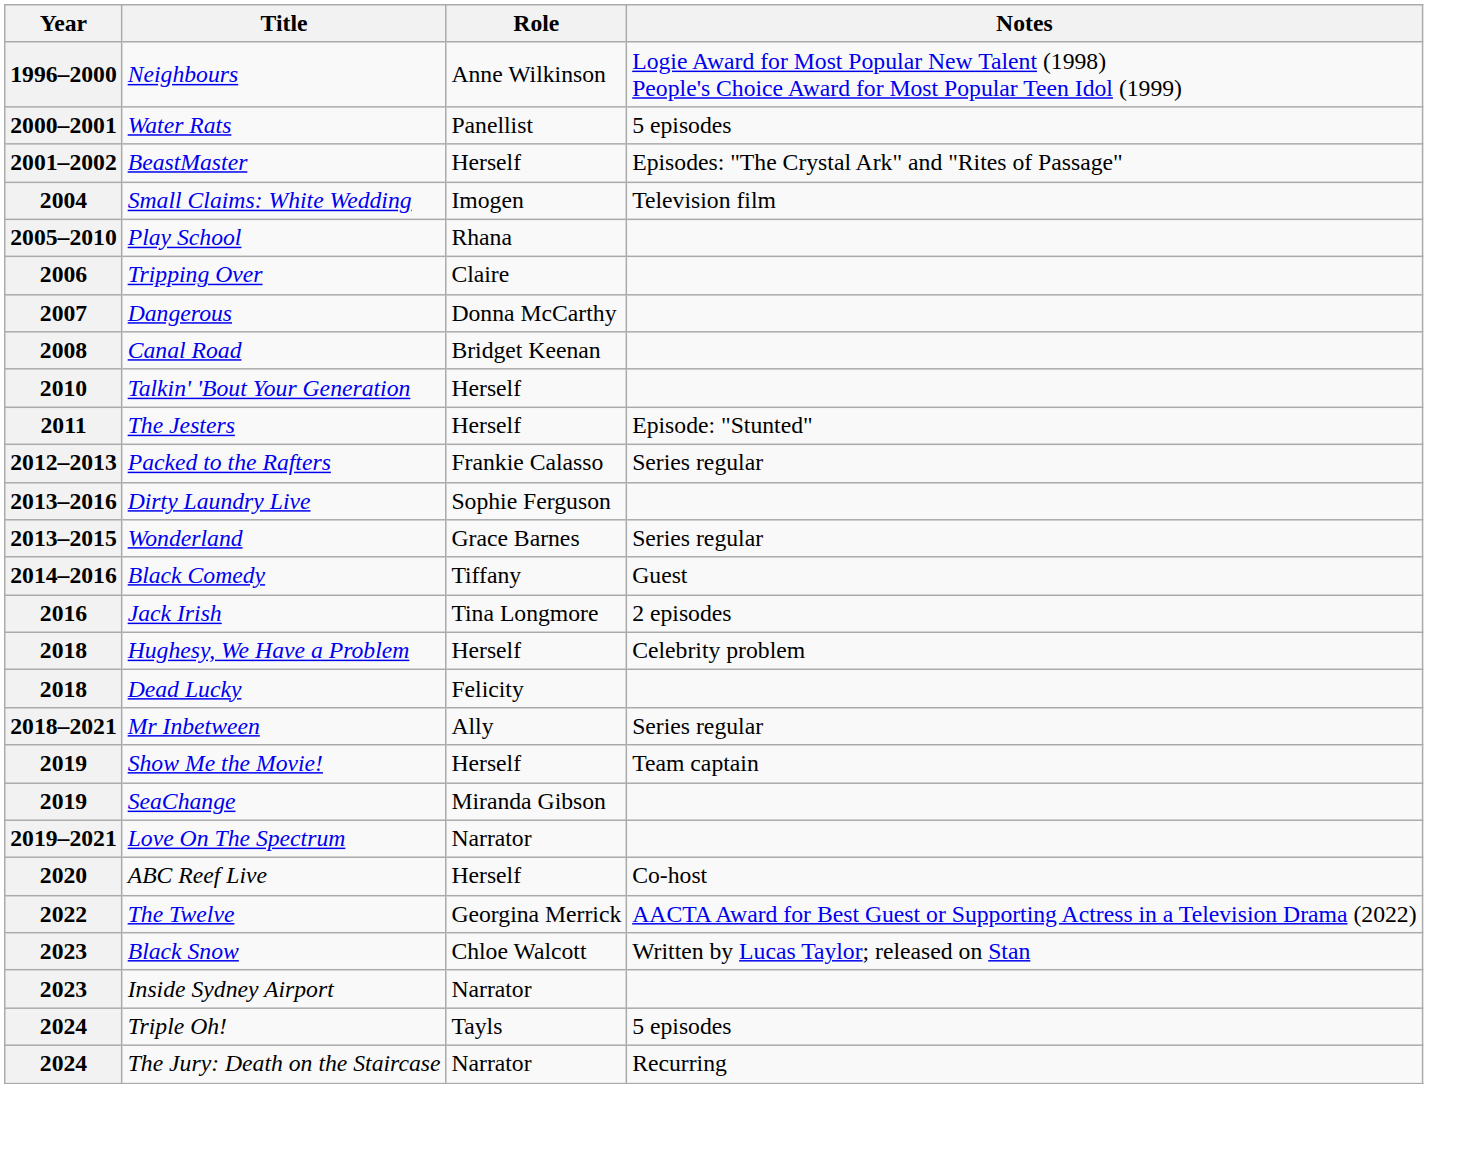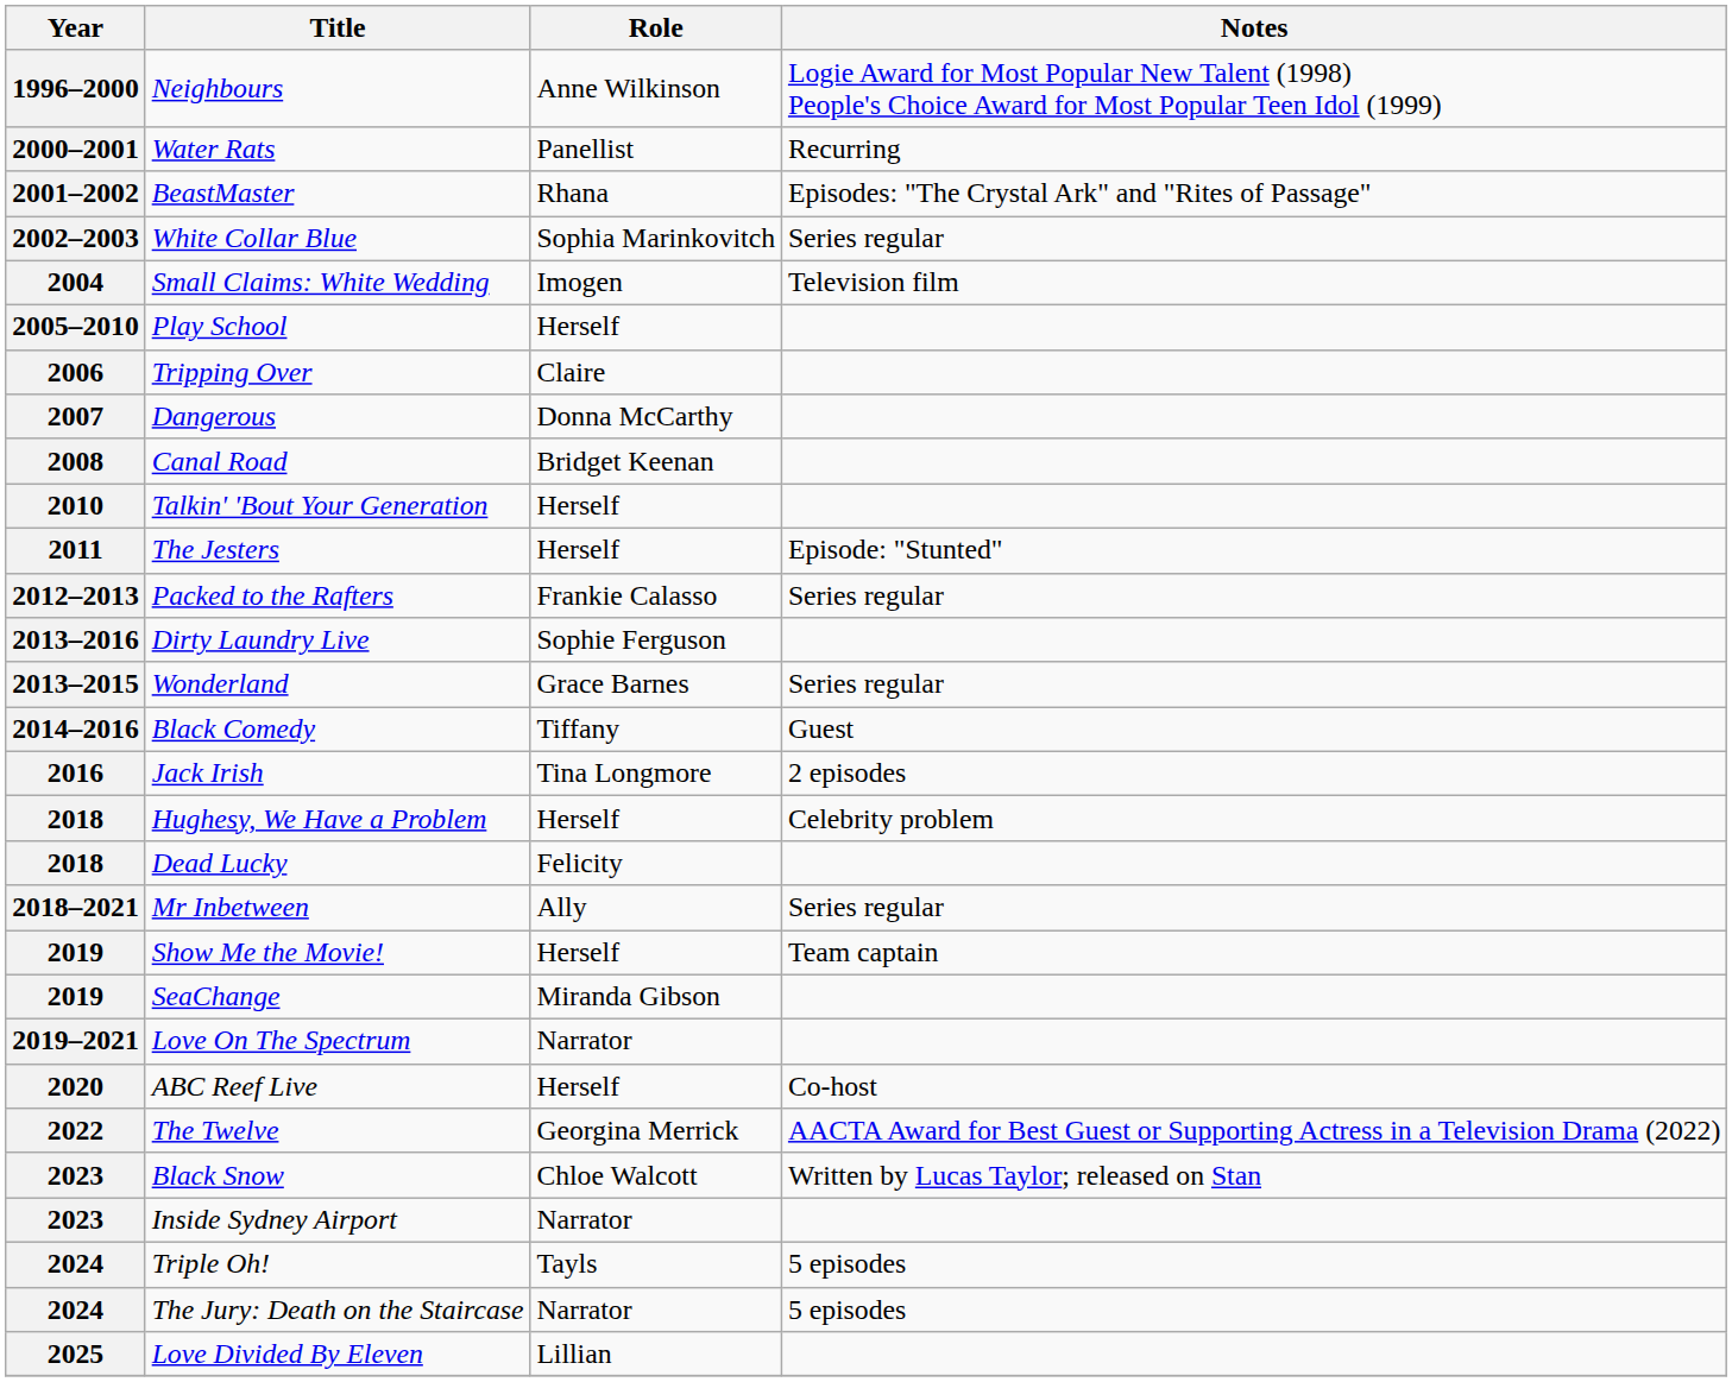 <table class="wikitable sortable plainrowheaders">
 <tr>
 <th scope="col">Year</th>
 <th scope="col">Title</th>
 <th scope="col">Role</th>
 <th scope="col" class="unsortable">Notes</th>
 </tr>
 <tr>
 <th scope="row">1996–2000</th>
 <td><em><a href='#'>Neighbours</a></em></td>
 <td>Anne Wilkinson</td>
 <td><a href='#'>Logie Award for Most Popular New Talent</a> (1998)<br><a href='#'>People's Choice Award for Most Popular Teen Idol</a> (1999)</td>
 </tr>
 <tr>
 <th scope="row">2000–2001</th>
 <td><em><a href='#'>Water Rats</a></em></td>
 <td>Panellist</td>
-<td>5 episodes</td>
+<td>Recurring</td>
 </tr>
 <tr>
 <th scope="row">2001–2002</th>
 <td><em><a href='#'>BeastMaster</a></em></td>
-<td>Herself</td>
+<td>Rhana</td>
 <td>Episodes: "The Crystal Ark" and "Rites of Passage"</td>
+</tr>
+<tr>
+<th scope="row">2002–2003</th>
+<td><em><a href='#'>White Collar Blue</a></em></td>
+<td>Sophia Marinkovitch</td>
+<td>Series regular</td>
 </tr>
 <tr>
 <th scope="row">2004</th>
 <td><em><a href='#'>Small Claims: White Wedding</a></em></td>
 <td>Imogen</td>
 <td>Television film</td>
 </tr>
 <tr>
 <th scope="row">2005–2010</th>
 <td><em><a href='#'>Play School</a></em></td>
-<td>Rhana</td>
+<td>Herself</td>
 <td></td>
 </tr>
 <tr>
 <th scope="row">2006</th>
 <td><em><a href='#'>Tripping Over</a></em></td>
 <td>Claire</td>
 <td></td>
 </tr>
 <tr>
 <th scope="row">2007</th>
 <td><em><a href='#'>Dangerous</a></em></td>
 <td>Donna McCarthy</td>
 <td></td>
 </tr>
 <tr>
 <th scope="row">2008</th>
 <td><em><a href='#'>Canal Road</a></em></td>
 <td>Bridget Keenan</td>
 <td></td>
 </tr>
 <tr>
 <th scope="row">2010</th>
 <td><em><a href='#'>Talkin' 'Bout Your Generation</a></em></td>
 <td>Herself</td>
 <td></td>
 </tr>
 <tr>
 <th scope="row">2011</th>
 <td><em><a href='#'>The Jesters</a></em></td>
 <td>Herself</td>
 <td>Episode: "Stunted"</td>
 </tr>
 <tr>
 <th scope="row">2012–2013</th>
 <td><em><a href='#'>Packed to the Rafters</a></em></td>
 <td>Frankie Calasso</td>
 <td>Series regular</td>
 </tr>
 <tr>
 <th scope="row">2013–2016</th>
 <td><em><a href='#'>Dirty Laundry Live</a></em></td>
 <td>Sophie Ferguson</td>
 <td></td>
 </tr>
 <tr>
 <th scope="row">2013–2015</th>
 <td><em><a href='#'>Wonderland</a></em></td>
 <td>Grace Barnes</td>
 <td>Series regular</td>
 </tr>
 <tr>
 <th scope="row">2014–2016</th>
 <td><em><a href='#'>Black Comedy</a></em></td>
 <td>Tiffany</td>
 <td>Guest</td>
 </tr>
 <tr>
 <th scope="row">2016</th>
 <td><em><a href='#'>Jack Irish</a></em></td>
 <td>Tina Longmore</td>
 <td>2 episodes</td>
 </tr>
 <tr>
 <th scope="row">2018</th>
 <td><em><a href='#'>Hughesy, We Have a Problem</a></em></td>
 <td>Herself</td>
 <td>Celebrity problem</td>
 </tr>
 <tr>
 <th scope="row">2018</th>
 <td><em><a href='#'>Dead Lucky</a></em></td>
 <td>Felicity</td>
 <td></td>
 </tr>
 <tr>
 <th scope="row">2018–2021</th>
 <td><em><a href='#'>Mr Inbetween</a></em></td>
 <td>Ally</td>
 <td>Series regular</td>
 </tr>
 <tr>
 <th scope="row">2019</th>
 <td><em><a href='#'>Show Me the Movie!</a></em></td>
 <td>Herself</td>
 <td>Team captain</td>
 </tr>
 <tr>
 <th scope="row">2019</th>
 <td><em><a href='#'>SeaChange</a></em></td>
 <td>Miranda Gibson</td>
 <td></td>
 </tr>
 <tr>
 <th scope="row">2019–2021</th>
 <td><em><a href='#'>Love On The Spectrum</a></em></td>
 <td>Narrator</td>
 <td></td>
 </tr>
 <tr>
 <th scope="row">2020</th>
 <td><em>ABC Reef Live</em></td>
 <td>Herself</td>
 <td>Co-host</td>
 </tr>
 <tr>
 <th scope="row">2022</th>
 <td><em><a href='#'>The Twelve</a></em></td>
 <td>Georgina Merrick</td>
 <td><a href='#'>AACTA Award for Best Guest or Supporting Actress in a Television Drama</a> (2022)</td>
 </tr>
 <tr>
 <th scope="row">2023</th>
 <td><em><a href='#'>Black Snow</a></em></td>
 <td>Chloe Walcott</td>
 <td>Written by <a href='#'>Lucas Taylor</a>; released on <a href='#'>Stan</a></td>
 </tr>
 <tr>
 <th scope="row">2023</th>
 <td><em>Inside Sydney Airport</em></td>
 <td>Narrator</td>
 <td></td>
 </tr>
 <tr>
 <th scope="row">2024</th>
 <td><em>Triple Oh!</em></td>
 <td>Tayls</td>
 <td>5 episodes</td>
 </tr>
 <tr>
 <th scope="row">2024</th>
 <td><em>The Jury: Death on the Staircase</em></td>
 <td>Narrator</td>
-<td>Recurring</td>
+<td>5 episodes</td>
+</tr>
+<tr>
+<th scope="row">2025</th>
+<td><em><a href='#'>Love Divided By Eleven</a></em></td>
+<td>Lillian</td>
+<td></td>
 </tr>
 <tr>
 </tr>
 </table>
